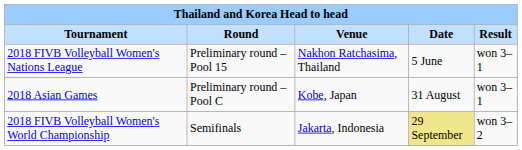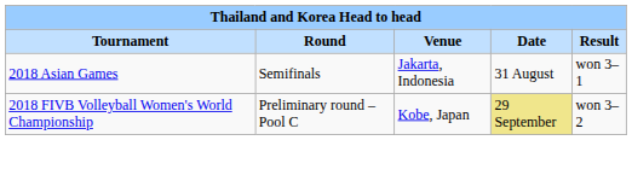 <table class="wikitable" style="font-size:90%; text-align:left; width:70%;">
 <tr style="text-align:center; background:#99CCFF">
 <td colspan=5><strong>Thailand and Korea Head to head</strong></td>
 </tr>
 <tr style="text-align:center; background:#C1E0FF">
 <td><strong>Tournament</strong></td>
 <td><strong>Round</strong></td>
 <td><strong>Venue</strong></td>
 <td><strong>Date</strong></td>
 <td><strong>Result</strong></td>
 </tr>
 <tr>
-<td><a href='#'>2018 FIVB Volleyball Women's Nations League</a></td>
-<td>Preliminary round – Pool 15</td>
-<td><a href='#'>Nakhon Ratchasima</a>, Thailand</td>
-<td>5 June</td>
-<td> won 3–1</td>
-</tr>
-<tr>
 <td><a href='#'>2018 Asian Games</a></td>
-<td>Preliminary round – Pool C</td>
-<td><a href='#'>Kobe</a>, Japan</td>
+<td>Semifinals</td>
+<td><a href='#'>Jakarta</a>, Indonesia</td>
 <td>31 August</td>
 <td> won 3–1</td>
 </tr>
 <tr>
 <td><a href='#'>2018 FIVB Volleyball Women's World Championship</a></td>
-<td>Semifinals</td>
-<td><a href='#'>Jakarta</a>, Indonesia</td>
+<td>Preliminary round – Pool C</td>
+<td><a href='#'>Kobe</a>, Japan</td>
 <td style="background: khaki;">29 September</td>
 <td> won 3–2</td>
 </tr>
 </table>
